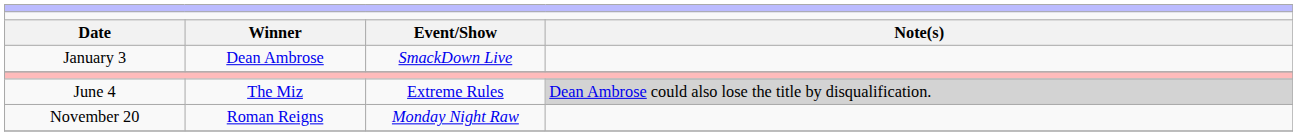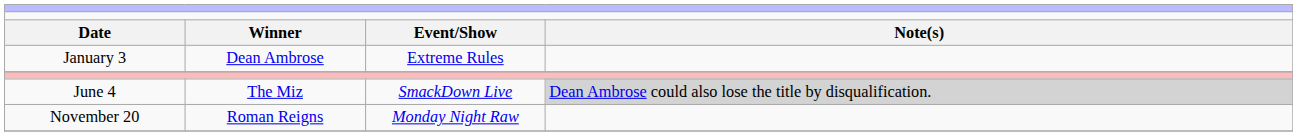 <table class="wikitable" style="text-align:center; width:100%;">
 <tr style="background:#BBF;">
 <td colspan="5"></td>
 </tr>
 <tr>
 <td colspan="5"><strong></strong></td>
 </tr>
 <tr>
 <th width=14%>Date</th>
 <th width=14%>Winner</th>
 <th width=14%>Event/Show</th>
 <th width=58%>Note(s)</th>
 </tr>
 <tr>
 <td>January 3</td>
 <td><a href='#'>Dean Ambrose</a></td>
-<td><em><a href='#'>SmackDown Live</a></em></td>
+<td><a href='#'>Extreme Rules</a></td>
 <td align=left></td>
 </tr>
 <tr>
 </tr>
 <tr style="background:#FBB;">
 <td colspan="5"></td>
 </tr>
 <tr>
 <td>June 4</td>
 <td><a href='#'>The Miz</a></td>
-<td><a href='#'>Extreme Rules</a></td>
+<td><em><a href='#'>SmackDown Live</a></em></td>
 <td align=left style="background: lightgrey;"><a href='#'>Dean Ambrose</a> could also lose the title by disqualification.</td>
 </tr>
 <tr>
 <td>November 20</td>
 <td><a href='#'>Roman Reigns</a></td>
 <td><em><a href='#'>Monday Night Raw</a></em></td>
 <td align=left></td>
 </tr>
 <tr>
 </tr>
 </table>
